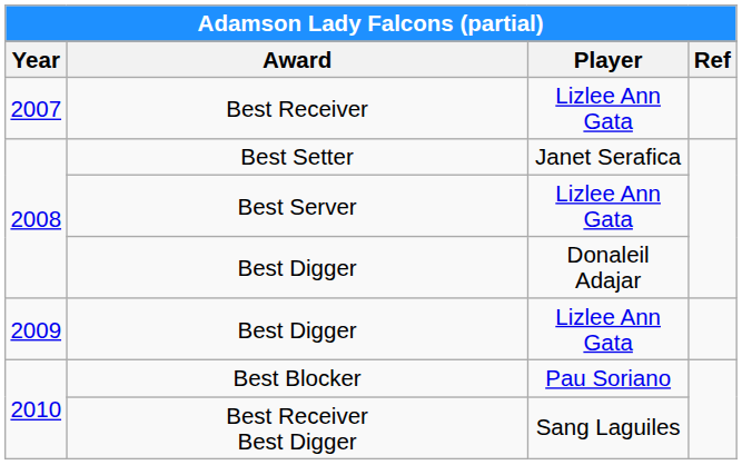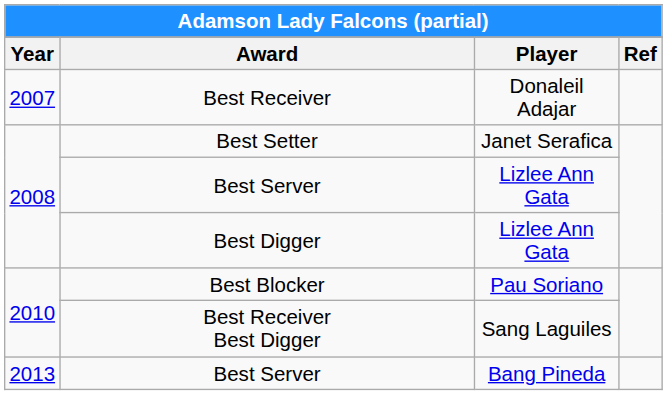 <table class="wikitable sortable" style="font-size:95%; text-align:left;">
 <tr>
 <th colspan="4" style= "background: #1E90FF; color: white; text-align: center"><strong>Adamson Lady Falcons (partial)</strong></th>
 </tr>
 <tr style="background: white; color: #1E90FF">
 </tr>
 <tr>
 <th width=5>Year</th>
 <th width=300>Award</th>
 <th width=100>Player</th>
 <th width=5>Ref</th>
 </tr>
 <tr align=center>
 <td><a href='#'>2007</a></td>
 <td>Best Receiver</td>
-<td><a href='#'>Lizlee Ann Gata</a></td>
+<td>Donaleil Adajar</td>
 <td></td>
 </tr>
 <tr align=center>
 <td rowspan=3><a href='#'>2008</a></td>
 <td>Best Setter</td>
 <td>Janet Serafica</td>
 <td rowspan=3></td>
 </tr>
 <tr align=center>
 <td>Best Server</td>
 <td rowspan=1><a href='#'>Lizlee Ann Gata</a></td>
 </tr>
 <tr align=center>
 <td>Best Digger</td>
-<td>Donaleil Adajar</td>
-</tr>
-<tr align=center>
-<td rowspan=1><a href='#'>2009</a></td>
-<td>Best Digger</td>
 <td><a href='#'>Lizlee Ann Gata</a></td>
-<td></td>
 </tr>
 <tr align=center>
 <td rowspan=2><a href='#'>2010</a></td>
 <td>Best Blocker</td>
 <td><a href='#'>Pau Soriano</a></td>
 <td rowspan=2></td>
 </tr>
 <tr align=center>
 <td>Best Receiver<br>Best Digger</td>
 <td>Sang Laguiles</td>
 </tr>
+<tr align=center>
+<td><a href='#'>2013</a></td>
+<td>Best Server</td>
+<td><a href='#'>Bang Pineda</a></td>
+<td></td>
+</tr>
 </table>
